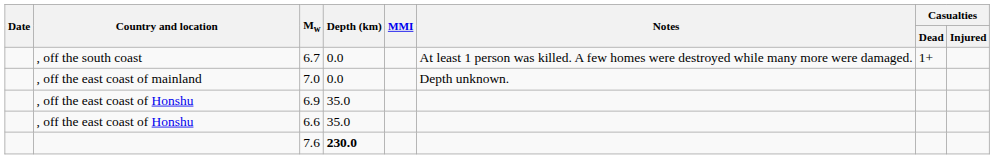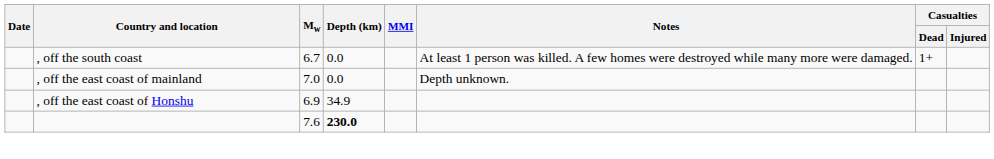 <table class="wikitable sortable sort-under" style="border:1px black; margin-left:1em;">
 <tr>
 <th rowspan="2"><small>Date</small></th>
 <th rowspan="2" style="width: 310px"><small>Country and location</small></th>
 <th rowspan="2"><small>M<sub>w</sub></small></th>
 <th rowspan="2"><small>Depth (km)</small></th>
 <th rowspan="2"><small><a href='#'>MMI</a></small></th>
 <th rowspan="2" class="unsortable"><small>Notes</small></th>
 <th colspan="2"><small>Casualties</small></th>
 </tr>
 <tr>
 <th><small>Dead</small></th>
 <th><small>Injured</small></th>
 </tr>
 <tr>
 <td></td>
 <td>, off the south coast</td>
 <td>6.7</td>
 <td>0.0</td>
 <td></td>
 <td>At least 1 person was killed. A few homes were destroyed while many more were damaged.</td>
 <td>1+</td>
 <td></td>
 </tr>
 <tr>
 <td></td>
 <td>, off the east coast of mainland</td>
 <td>7.0</td>
 <td>0.0</td>
 <td></td>
 <td>Depth unknown.</td>
 <td></td>
 <td></td>
 </tr>
 <tr>
 <td></td>
 <td>, off the east coast of <a href='#'>Honshu</a></td>
 <td>6.9</td>
-<td>35.0</td>
-<td></td>
-<td></td>
-<td></td>
-<td></td>
-</tr>
-<tr>
-<td></td>
-<td>, off the east coast of <a href='#'>Honshu</a></td>
-<td>6.6</td>
-<td>35.0</td>
+<td>34.9</td>
 <td></td>
 <td></td>
 <td></td>
 <td></td>
 </tr>
 <tr>
 <td></td>
 <td></td>
 <td>7.6</td>
 <td><strong>230.0</strong></td>
 <td></td>
 <td></td>
 <td></td>
 <td></td>
 </tr>
 </table>
